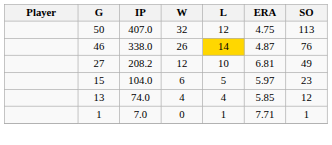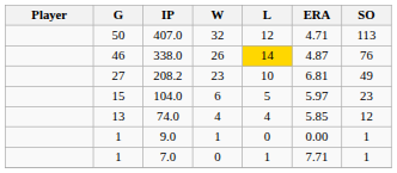 <table class="wikitable sortable">
 <tr>
 <th bgcolor="#DDDDFF" width="16%">Player</th>
 <th bgcolor="#DDDDFF" width="9%">G</th>
 <th bgcolor="#DDDDFF" width="9%">IP</th>
 <th bgcolor="#DDDDFF" width="9%">W</th>
 <th bgcolor="#DDDDFF" width="9%">L</th>
 <th bgcolor="#DDDDFF" width="9%">ERA</th>
 <th bgcolor="#DDDDFF" width="9%">SO</th>
 </tr>
 <tr align="center">
 <td></td>
 <td>50</td>
 <td>407.0</td>
 <td>32</td>
 <td>12</td>
-<td>4.75</td>
+<td>4.71</td>
 <td>113</td>
 </tr>
 <tr align="center">
 <td></td>
 <td>46</td>
 <td>338.0</td>
 <td>26</td>
 <td style="background: gold;">14</td>
 <td>4.87</td>
 <td>76</td>
 </tr>
 <tr align="center">
 <td></td>
 <td>27</td>
 <td>208.2</td>
-<td>12</td>
+<td>23</td>
 <td>10</td>
 <td>6.81</td>
 <td>49</td>
 </tr>
 <tr align="center">
 <td></td>
 <td>15</td>
 <td>104.0</td>
 <td>6</td>
 <td>5</td>
 <td>5.97</td>
 <td>23</td>
 </tr>
 <tr align="center">
 <td></td>
 <td>13</td>
 <td>74.0</td>
 <td>4</td>
 <td>4</td>
 <td>5.85</td>
 <td>12</td>
 </tr>
 <tr align="center">
 <td></td>
 <td>1</td>
+<td>9.0</td>
+<td>1</td>
+<td>0</td>
+<td>0.00</td>
+<td>1</td>
+</tr>
+<tr align="center">
+<td></td>
+<td>1</td>
 <td>7.0</td>
 <td>0</td>
 <td>1</td>
 <td>7.71</td>
 <td>1</td>
 </tr>
 <tr align="center">
 </tr>
 </table>
